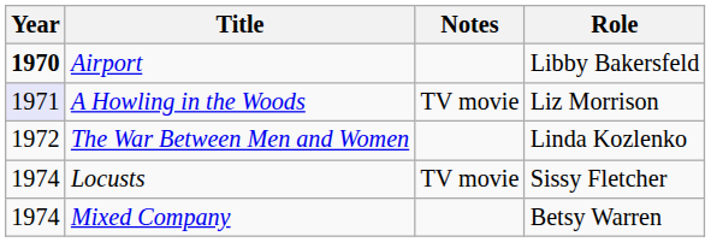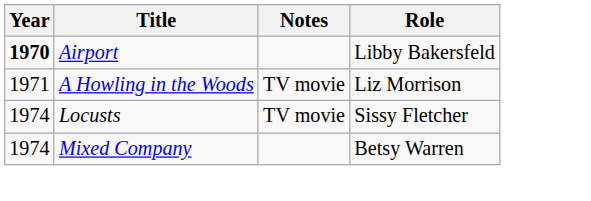 <table class="wikitable">
 <tr>
 <th>Year</th>
 <th>Title</th>
 <th>Notes</th>
 <th>Role</th>
 </tr>
 <tr>
 <td><strong>1970</strong></td>
 <td><em><a href='#'>Airport</a></em></td>
 <td></td>
 <td>Libby Bakersfeld</td>
 </tr>
 <tr>
-<td style="background: lavender;">1971</td>
+<td>1971</td>
 <td><em><a href='#'>A Howling in the Woods</a></em></td>
 <td>TV movie</td>
 <td>Liz Morrison</td>
-</tr>
-<tr>
-<td>1972</td>
-<td><em><a href='#'>The War Between Men and Women</a></em></td>
-<td></td>
-<td>Linda Kozlenko</td>
 </tr>
 <tr>
 <td>1974</td>
 <td><em>Locusts</em></td>
 <td>TV movie</td>
 <td>Sissy Fletcher</td>
 </tr>
 <tr>
 <td>1974</td>
 <td><em><a href='#'>Mixed Company</a></em></td>
 <td></td>
 <td>Betsy Warren</td>
 </tr>
 </table>
